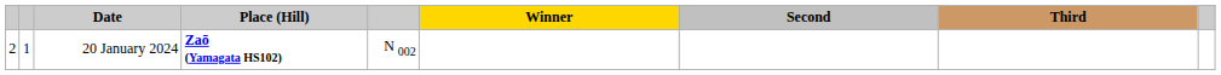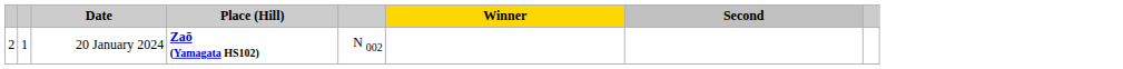 <table class="wikitable plainrowheaders" style="background:#fff; font-size:86%; line-height:16px; border:grey solid 1px; border-collapse:collapse;">
 <tr>
 <th scope="col" style="background:#ccc; width=30 px;"></th>
 <th scope="col" style="background:#ccc; width=10 px;"></th>
 <th scope="col" style="background:#ccc; width:134px;">Date</th>
 <th scope="col" style="background:#ccc; width:170px;">Place (Hill)</th>
 <th scope="col" style="background:#ccc; width:43px;"></th>
 <th scope="col" style="background:gold; width:240px;">Winner</th>
 <th scope="col" style="background:silver; width:240px;">Second</th>
-<th scope="col" style="background:#c96; width:240px;">Third</th>
 <th scope="col" style="background:#ccc; width:10px;"></th>
 </tr>
 <tr>
 <td align="center">2</td>
 <td align="center">1</td>
 <td align="right">20 January 2024</td>
 <td><strong> <a href='#'>Zaō</a><br><small>(<a href='#'>Yamagata</a> HS102)</small></strong></td>
 <td align="right">N <sub>002</sub></td>
 <td></td>
 <td></td>
 <td></td>
-<td></td>
 </tr>
 </table>
